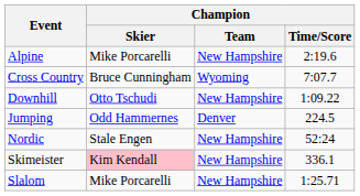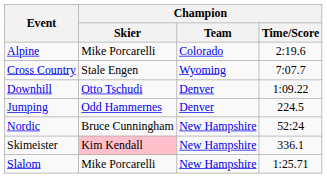 <table class="wikitable">
 <tr>
 <th rowspan="2">Event</th>
 <th colspan="3" bgcolor=000000>Champion</th>
 </tr>
 <tr>
 <th>Skier</th>
 <th>Team</th>
 <th>Time/Score</th>
 </tr>
 <tr>
 <td><a href='#'>Alpine</a></td>
 <td>Mike Porcarelli </td>
-<td><a href='#'>New Hampshire</a></td>
+<td><a href='#'>Colorado</a></td>
 <td align=center>2:19.6</td>
 </tr>
 <tr>
 <td><a href='#'>Cross Country</a></td>
-<td>Bruce Cunningham </td>
+<td> Stale Engen</td>
 <td><a href='#'>Wyoming</a></td>
 <td align=center>7:07.7</td>
 </tr>
 <tr>
 <td><a href='#'>Downhill</a></td>
 <td> <a href='#'>Otto Tschudi</a> </td>
-<td><a href='#'>New Hampshire</a></td>
+<td><a href='#'>Denver</a></td>
 <td align=center>1:09.22</td>
 </tr>
 <tr>
 <td><a href='#'>Jumping</a></td>
 <td> <a href='#'>Odd Hammernes</a> </td>
 <td><a href='#'>Denver</a></td>
 <td align=center>224.5</td>
 </tr>
 <tr>
 <td><a href='#'>Nordic</a></td>
-<td> Stale Engen</td>
+<td>Bruce Cunningham </td>
 <td><a href='#'>New Hampshire</a></td>
 <td align=center>52:24</td>
 </tr>
 <tr>
 <td>Skimeister</td>
 <td style="background: pink;">Kim Kendall</td>
 <td><a href='#'>New Hampshire</a></td>
 <td align=center>336.1</td>
 </tr>
 <tr>
 <td><a href='#'>Slalom</a></td>
 <td>Mike Porcarelli </td>
 <td><a href='#'>New Hampshire</a></td>
 <td align=center>1:25.71</td>
 </tr>
 </table>
